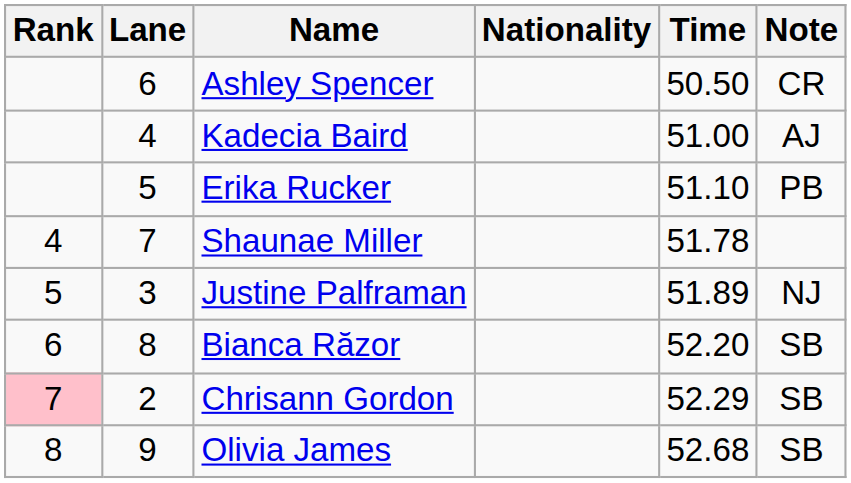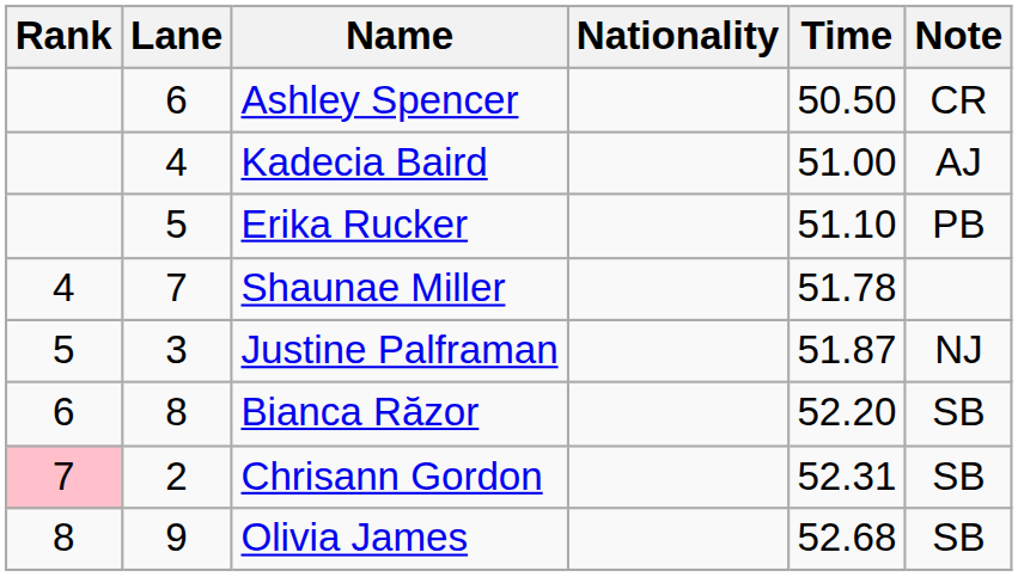 <table class="wikitable sortable" style="text-align:center">
 <tr>
 <th>Rank</th>
 <th>Lane</th>
 <th>Name</th>
 <th>Nationality</th>
 <th>Time</th>
 <th>Note</th>
 </tr>
 <tr>
 <td></td>
 <td>6</td>
 <td align=left><a href='#'>Ashley Spencer</a></td>
 <td align=left></td>
 <td>50.50</td>
 <td>CR</td>
 </tr>
 <tr>
 <td></td>
 <td>4</td>
 <td align=left><a href='#'>Kadecia Baird</a></td>
 <td align=left></td>
 <td>51.00</td>
 <td>AJ</td>
 </tr>
 <tr>
 <td></td>
 <td>5</td>
 <td align=left><a href='#'>Erika Rucker</a></td>
 <td align=left></td>
 <td>51.10</td>
 <td>PB</td>
 </tr>
 <tr>
 <td>4</td>
 <td>7</td>
 <td align=left><a href='#'>Shaunae Miller</a></td>
 <td align=left></td>
 <td>51.78</td>
 <td></td>
 </tr>
 <tr>
 <td>5</td>
 <td>3</td>
 <td align=left><a href='#'>Justine Palframan</a></td>
 <td align=left></td>
-<td>51.89</td>
+<td>51.87</td>
 <td>NJ</td>
 </tr>
 <tr>
 <td>6</td>
 <td>8</td>
 <td align=left><a href='#'>Bianca Răzor</a></td>
 <td align=left></td>
 <td>52.20</td>
 <td>SB</td>
 </tr>
 <tr>
 <td style="background: pink;">7</td>
 <td>2</td>
 <td align=left><a href='#'>Chrisann Gordon</a></td>
 <td align=left></td>
-<td>52.29</td>
+<td>52.31</td>
 <td>SB</td>
 </tr>
 <tr>
 <td>8</td>
 <td>9</td>
 <td align=left><a href='#'>Olivia James</a></td>
 <td align=left></td>
 <td>52.68</td>
 <td>SB</td>
 </tr>
 </table>
